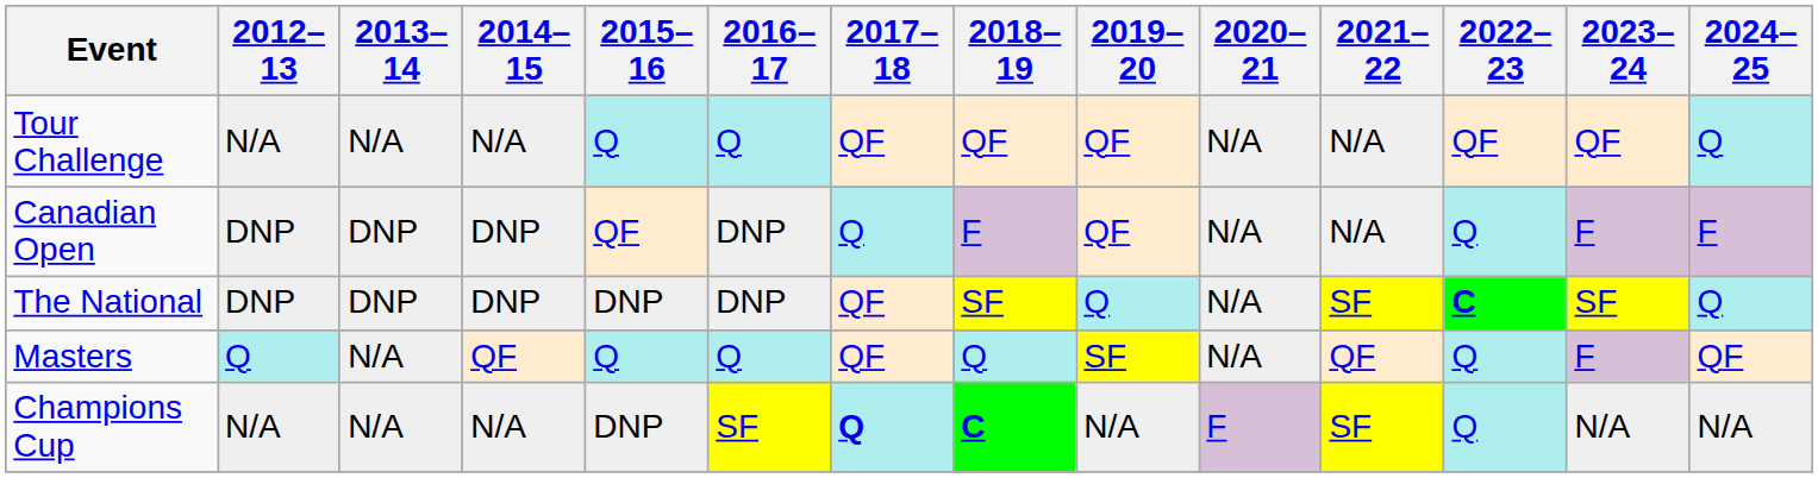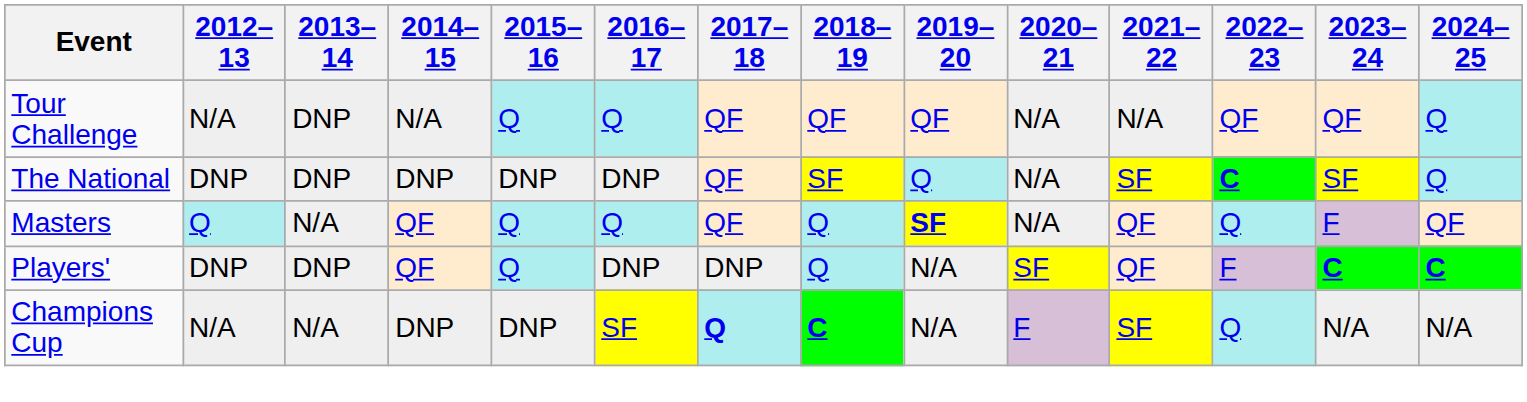 <table class="wikitable" border="1">
 <tr>
 <th>Event</th>
 <th><a href='#'>2012–13</a></th>
 <th><a href='#'>2013–14</a></th>
 <th><a href='#'>2014–15</a></th>
 <th><a href='#'>2015–16</a></th>
 <th><a href='#'>2016–17</a></th>
 <th><a href='#'>2017–18</a></th>
 <th><a href='#'>2018–19</a></th>
 <th><a href='#'>2019–20</a></th>
 <th><a href='#'>2020–21</a></th>
 <th><a href='#'>2021–22</a></th>
 <th><a href='#'>2022–23</a></th>
 <th><a href='#'>2023–24</a></th>
 <th><a href='#'>2024–25</a></th>
 </tr>
 <tr>
 <td><a href='#'>Tour Challenge</a></td>
 <td style="background:#EFEFEF;">N/A</td>
-<td style="background:#EFEFEF;">N/A</td>
+<td style="background:#EFEFEF;">DNP</td>
 <td style="background:#EFEFEF;">N/A</td>
 <td style="background:#afeeee;"><a href='#'>Q</a></td>
 <td style="background:#afeeee;"><a href='#'>Q</a></td>
 <td style="background:#ffebcd;"><a href='#'>QF</a></td>
 <td style="background:#ffebcd;"><a href='#'>QF</a></td>
 <td style="background:#ffebcd;"><a href='#'>QF</a></td>
 <td style="background:#EFEFEF;">N/A</td>
 <td style="background:#EFEFEF;">N/A</td>
 <td style="background:#ffebcd;"><a href='#'>QF</a></td>
 <td style="background:#ffebcd;"><a href='#'>QF</a></td>
 <td style="background:#afeeee;"><a href='#'>Q</a></td>
-</tr>
-<tr>
-<td><a href='#'>Canadian Open</a></td>
-<td style="background:#EFEFEF;">DNP</td>
-<td style="background:#EFEFEF;">DNP</td>
-<td style="background:#EFEFEF;">DNP</td>
-<td style="background:#ffebcd;"><a href='#'>QF</a></td>
-<td style="background:#EFEFEF;">DNP</td>
-<td style="background:#afeeee;"><a href='#'>Q</a></td>
-<td style="background:thistle;"><a href='#'>F</a></td>
-<td style="background:#ffebcd;"><a href='#'>QF</a></td>
-<td style="background:#EFEFEF;">N/A</td>
-<td style="background:#EFEFEF;">N/A</td>
-<td style="background:#afeeee;"><a href='#'>Q</a></td>
-<td style="background:thistle;"><a href='#'>F</a></td>
-<td style="background:thistle;"><a href='#'>F</a></td>
 </tr>
 <tr>
 <td><a href='#'>The National</a></td>
 <td style="background:#EFEFEF;">DNP</td>
 <td style="background:#EFEFEF;">DNP</td>
 <td style="background:#EFEFEF;">DNP</td>
 <td style="background:#EFEFEF;">DNP</td>
 <td style="background:#EFEFEF;">DNP</td>
 <td style="background:#ffebcd;"><a href='#'>QF</a></td>
 <td style="background:yellow;"><a href='#'>SF</a></td>
 <td style="background:#afeeee;"><a href='#'>Q</a></td>
 <td style="background:#EFEFEF;">N/A</td>
 <td style="background:yellow;"><a href='#'>SF</a></td>
 <td style="background:#00ff00;"><strong><a href='#'>C</a></strong></td>
 <td style="background:yellow;"><a href='#'>SF</a></td>
 <td style="background:#afeeee;"><a href='#'>Q</a></td>
 </tr>
 <tr>
 <td><a href='#'>Masters</a></td>
 <td style="background:#afeeee;"><a href='#'>Q</a></td>
 <td style="background:#EFEFEF;">N/A</td>
 <td style="background:#ffebcd;"><a href='#'>QF</a></td>
 <td style="background:#afeeee;"><a href='#'>Q</a></td>
 <td style="background:#afeeee;"><a href='#'>Q</a></td>
 <td style="background:#ffebcd;"><a href='#'>QF</a></td>
 <td style="background:#afeeee;"><a href='#'>Q</a></td>
-<td style="background:yellow;"><a href='#'>SF</a></td>
+<td style="background:yellow;"><strong><a href='#'>SF</a></strong></td>
 <td style="background:#EFEFEF;">N/A</td>
 <td style="background:#ffebcd;"><a href='#'>QF</a></td>
 <td style="background:#afeeee;"><a href='#'>Q</a></td>
 <td style="background:thistle;"><a href='#'>F</a></td>
 <td style="background:#ffebcd;"><a href='#'>QF</a></td>
 </tr>
 <tr>
+<td><a href='#'>Players'</a></td>
+<td style="background:#EFEFEF;">DNP</td>
+<td style="background:#EFEFEF;">DNP</td>
+<td style="background:#ffebcd;"><a href='#'>QF</a></td>
+<td style="background:#afeeee;"><a href='#'>Q</a></td>
+<td style="background:#EFEFEF;">DNP</td>
+<td style="background:#EFEFEF;">DNP</td>
+<td style="background:#afeeee;"><a href='#'>Q</a></td>
+<td style="background:#EFEFEF;">N/A</td>
+<td style="background:yellow;"><a href='#'>SF</a></td>
+<td style="background:#ffebcd;"><a href='#'>QF</a></td>
+<td style="background:thistle;"><a href='#'>F</a></td>
+<td style="background:#00ff00;"><strong><a href='#'>C</a></strong></td>
+<td style="background:#00ff00;"><strong><a href='#'>C</a></strong></td>
+</tr>
+<tr>
 <td><a href='#'>Champions Cup</a></td>
 <td style="background:#EFEFEF;">N/A</td>
 <td style="background:#EFEFEF;">N/A</td>
-<td style="background:#EFEFEF;">N/A</td>
+<td style="background:#EFEFEF;">DNP</td>
 <td style="background:#EFEFEF;">DNP</td>
 <td style="background:yellow;"><a href='#'>SF</a></td>
 <td style="background:#afeeee;"><strong><a href='#'>Q</a></strong></td>
 <td style="background:#00ff00;"><strong><a href='#'>C</a></strong></td>
 <td style="background:#EFEFEF;">N/A</td>
 <td style="background:thistle;"><a href='#'>F</a></td>
 <td style="background:yellow;"><a href='#'>SF</a></td>
 <td style="background:#afeeee;"><a href='#'>Q</a></td>
 <td style="background:#EFEFEF;">N/A</td>
 <td style="background:#EFEFEF;">N/A</td>
 </tr>
 </table>
